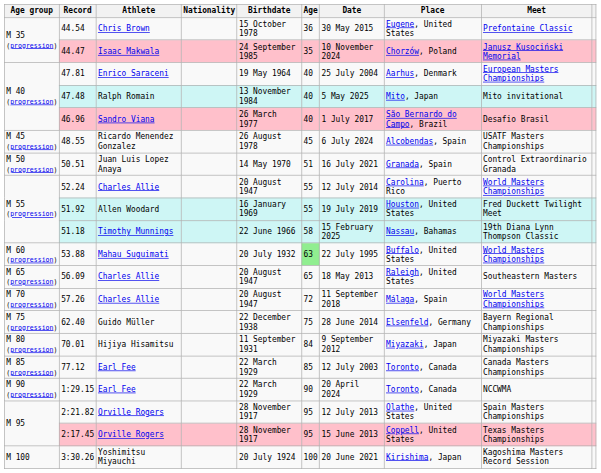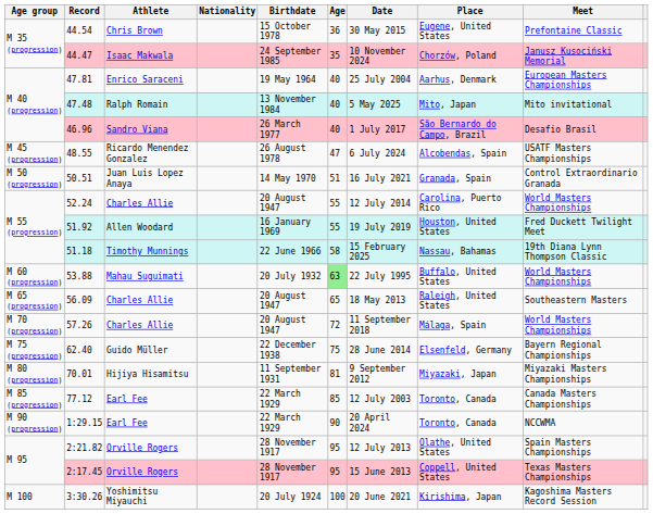 <table class="wikitable" style="font-size:90%; width: 100%;">
 <tr>
 <th>Age group</th>
 <th>Record</th>
 <th>Athlete</th>
 <th>Nationality</th>
 <th>Birthdate</th>
 <th>Age</th>
 <th>Date</th>
 <th>Place</th>
 <th>Meet</th>
 <th></th>
 </tr>
 <tr>
 <td rowspan=2>M 35 <br><small>(<a href='#'>progression</a>)</small></td>
 <td>44.54</td>
 <td><a href='#'>Chris Brown</a></td>
 <td></td>
 <td>15 October 1978</td>
 <td>36</td>
 <td>30 May 2015</td>
 <td><a href='#'>Eugene</a>, United States</td>
 <td><a href='#'>Prefontaine Classic</a></td>
 <td></td>
 </tr>
 <tr style="background:pink">
 <td>44.47</td>
 <td><a href='#'>Isaac Makwala</a></td>
 <td></td>
 <td>24 September 1985</td>
 <td>35</td>
 <td>10 November 2024</td>
 <td><a href='#'>Chorzów</a>, Poland</td>
 <td><a href='#'>Janusz Kusociński Memorial</a></td>
 <td></td>
 </tr>
 <tr>
 <td rowspan=3>M 40 <br><small>(<a href='#'>progression</a>)</small></td>
 <td>47.81</td>
 <td><a href='#'>Enrico Saraceni</a></td>
 <td></td>
 <td>19 May 1964</td>
 <td>40</td>
 <td>25 July 2004</td>
 <td><a href='#'>Aarhus</a>, Denmark</td>
 <td><a href='#'>European Masters Championships</a></td>
 <td></td>
 </tr>
 <tr style="background:#cef6f5;">
 <td>47.48</td>
 <td>Ralph Romain</td>
 <td></td>
 <td>13 November 1984</td>
 <td>40</td>
 <td>5 May 2025</td>
 <td><a href='#'>Mito</a>, Japan</td>
 <td>Mito invitational</td>
 <td></td>
 </tr>
 <tr style="background:pink">
 <td>46.96</td>
 <td><a href='#'>Sandro Viana</a></td>
 <td></td>
 <td>26 March 1977</td>
 <td>40</td>
 <td>1 July 2017</td>
 <td><a href='#'>São Bernardo do Campo</a>, Brazil</td>
 <td>Desafio Brasil</td>
 <td></td>
 </tr>
 <tr>
 <td>M 45 <br><small>(<a href='#'>progression</a>)</small></td>
 <td>48.55</td>
 <td>Ricardo Menendez Gonzalez</td>
 <td></td>
 <td>26 August 1978</td>
-<td>45</td>
+<td>47</td>
 <td>6 July 2024</td>
 <td><a href='#'>Alcobendas</a>, Spain</td>
 <td>USATF Masters Championships</td>
 <td></td>
 </tr>
 <tr>
 <td>M 50 <br><small>(<a href='#'>progression</a>)</small></td>
 <td>50.51</td>
 <td>Juan Luis Lopez Anaya</td>
 <td></td>
 <td>14 May 1970</td>
 <td>51</td>
 <td>16 July 2021</td>
 <td><a href='#'>Granada</a>, Spain</td>
 <td>Control Extraordinario Granada</td>
 <td></td>
 </tr>
 <tr>
 <td rowspan=3>M 55 <br><small>(<a href='#'>progression</a>)</small></td>
 <td>52.24</td>
 <td><a href='#'>Charles Allie</a></td>
 <td></td>
 <td>20 August 1947</td>
 <td>55</td>
 <td>12 July 2014</td>
 <td><a href='#'>Carolina</a>, Puerto Rico</td>
 <td><a href='#'>World Masters Championships</a></td>
 <td></td>
 </tr>
 <tr style="background:#cef6f5;">
 <td>51.92</td>
 <td>Allen Woodard</td>
 <td></td>
 <td>16 January 1969</td>
 <td>55</td>
 <td>19 July 2019</td>
 <td><a href='#'>Houston</a>, United States</td>
 <td>Fred Duckett Twilight Meet</td>
 <td></td>
 </tr>
 <tr style="background:#cef6f5;">
 <td>51.18</td>
 <td><a href='#'>Timothy Munnings</a></td>
 <td></td>
 <td>22 June 1966</td>
 <td>58</td>
 <td>15 February 2025</td>
 <td><a href='#'>Nassau</a>, Bahamas</td>
 <td>19th Diana Lynn Thompson Classic</td>
 <td></td>
 </tr>
 <tr>
 <td>M 60 <br><small>(<a href='#'>progression</a>)</small></td>
 <td>53.88</td>
 <td><a href='#'>Mahau Suguimati</a></td>
 <td></td>
 <td>20 July 1932</td>
 <td style="background: lightgreen;">63</td>
 <td>22 July 1995</td>
 <td><a href='#'>Buffalo</a>, United States</td>
 <td><a href='#'>World Masters Championships</a></td>
 <td></td>
 </tr>
 <tr>
 <td>M 65 <br><small>(<a href='#'>progression</a>)</small></td>
 <td>56.09</td>
 <td><a href='#'>Charles Allie</a></td>
 <td></td>
 <td>20 August 1947</td>
 <td>65</td>
 <td>18 May 2013</td>
 <td><a href='#'>Raleigh</a>, United States</td>
 <td>Southeastern Masters</td>
 <td></td>
 </tr>
 <tr>
 <td>M 70 <br><small>(<a href='#'>progression</a>)</small></td>
 <td>57.26</td>
 <td><a href='#'>Charles Allie</a></td>
 <td></td>
 <td>20 August 1947</td>
 <td>72</td>
 <td>11 September 2018</td>
 <td><a href='#'>Málaga</a>, Spain</td>
 <td><a href='#'>World Masters Championships</a></td>
 <td></td>
 </tr>
 <tr>
 <td>M 75 <br><small>(<a href='#'>progression</a>)</small></td>
 <td>62.40</td>
 <td>Guido Müller</td>
 <td></td>
 <td>22 December 1938</td>
 <td>75</td>
 <td>28 June 2014</td>
 <td><a href='#'>Elsenfeld</a>, Germany</td>
 <td>Bayern Regional Championships</td>
 <td></td>
 </tr>
 <tr>
 <td>M 80 <br><small>(<a href='#'>progression</a>)</small></td>
 <td>70.01</td>
 <td>Hijiya Hisamitsu</td>
 <td></td>
 <td>11 September 1931</td>
-<td>84</td>
+<td>81</td>
 <td>9 September 2012</td>
 <td><a href='#'>Miyazaki</a>, Japan</td>
 <td>Miyazaki Masters Championships</td>
 <td></td>
 </tr>
 <tr>
 <td>M 85 <br><small>(<a href='#'>progression</a>)</small></td>
 <td>77.12</td>
 <td><a href='#'>Earl Fee</a></td>
 <td></td>
 <td>22 March 1929</td>
 <td>85</td>
 <td>12 July 2003</td>
 <td><a href='#'>Toronto</a>, Canada</td>
 <td>Canada Masters Championships</td>
 <td></td>
 </tr>
 <tr>
 <td>M 90 <br><small>(<a href='#'>progression</a>)</small></td>
 <td>1:29.15</td>
 <td><a href='#'>Earl Fee</a></td>
 <td></td>
 <td>22 March 1929</td>
 <td>90</td>
 <td>20 April 2024</td>
 <td><a href='#'>Toronto</a>, Canada</td>
 <td>NCCWMA</td>
 <td></td>
 </tr>
 <tr>
 <td rowspan=2>M 95</td>
 <td>2:21.82</td>
 <td><a href='#'>Orville Rogers</a></td>
 <td></td>
 <td>28 November 1917</td>
 <td>95</td>
 <td>12 July 2013</td>
 <td><a href='#'>Olathe</a>, United States</td>
 <td>Spain Masters Championships</td>
 <td></td>
 </tr>
 <tr style="background:pink">
 <td>2:17.45</td>
 <td><a href='#'>Orville Rogers</a></td>
 <td></td>
 <td>28 November 1917</td>
 <td>95</td>
 <td>15 June 2013</td>
 <td><a href='#'>Coppell</a>, United States</td>
 <td>Texas Masters Championships</td>
 <td></td>
 </tr>
 <tr>
 <td>M 100</td>
 <td>3:30.26</td>
 <td>Yoshimitsu Miyauchi</td>
 <td></td>
 <td>20 July 1924</td>
 <td>100</td>
 <td>20 June 2021</td>
 <td><a href='#'>Kirishima</a>, Japan</td>
 <td>Kagoshima Masters Record Session</td>
 <td></td>
 </tr>
 </table>
